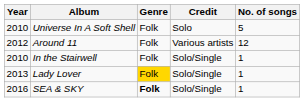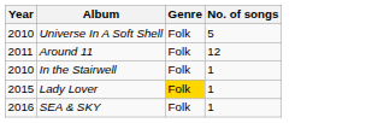 <table class="wikitable sortable">
 <tr>
 <th>Year</th>
 <th>Album</th>
 <th>Genre</th>
-<th>Credit</th>
 <th>No. of songs</th>
 </tr>
 <tr>
 <td>2010</td>
 <td><em>Universe In A Soft Shell</em></td>
 <td>Folk</td>
-<td>Solo</td>
 <td>5</td>
 </tr>
 <tr>
-<td>2012</td>
+<td>2011</td>
 <td><em>Around 11</em></td>
 <td>Folk</td>
-<td>Various artists</td>
 <td>12</td>
 </tr>
 <tr>
 <td>2010</td>
 <td><em>In the Stairwell</em></td>
 <td>Folk</td>
-<td>Solo/Single</td>
 <td>1</td>
 </tr>
 <tr>
-<td>2013</td>
+<td>2015</td>
 <td><em>Lady Lover</em></td>
 <td style="background: gold;">Folk</td>
-<td>Solo/Single</td>
 <td>1</td>
 </tr>
 <tr>
 <td>2016</td>
 <td><em>SEA & SKY</em></td>
-<td><strong>Folk</strong></td>
-<td>Solo/Single</td>
+<td>Folk</td>
 <td>1</td>
 </tr>
 </table>
